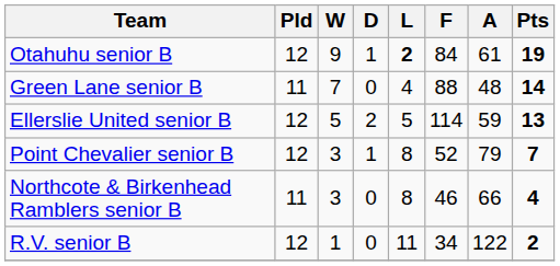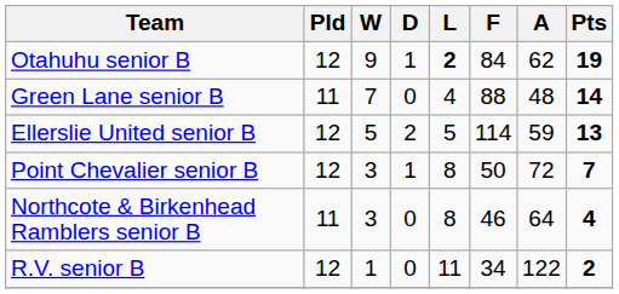 <table class="wikitable" style="text-align:center;">
 <tr>
 <th width=200>Team</th>
 <th width=20 abbr="Played">Pld</th>
 <th width=20 abbr="Won">W</th>
 <th width=20 abbr="Drawn">D</th>
 <th width=20 abbr="Lost">L</th>
 <th width=20 abbr="For">F</th>
 <th width=20 abbr="Against">A</th>
 <th width=20 abbr="Points">Pts</th>
 </tr>
 <tr>
 <td style="text-align:left;"><a href='#'>Otahuhu senior B</a></td>
 <td>12</td>
 <td>9</td>
 <td>1</td>
 <td><strong>2</strong></td>
 <td>84</td>
-<td>61</td>
+<td>62</td>
 <td><strong>19</strong></td>
 </tr>
 <tr>
 <td style="text-align:left;"><a href='#'>Green Lane senior B</a></td>
 <td>11</td>
 <td>7</td>
 <td>0</td>
 <td>4</td>
 <td>88</td>
 <td>48</td>
 <td><strong>14</strong></td>
 </tr>
 <tr>
 <td style="text-align:left;"><a href='#'>Ellerslie United senior B</a></td>
 <td>12</td>
 <td>5</td>
 <td>2</td>
 <td>5</td>
 <td>114</td>
 <td>59</td>
 <td><strong>13</strong></td>
 </tr>
 <tr>
 <td style="text-align:left;"><a href='#'>Point Chevalier senior B</a></td>
 <td>12</td>
 <td>3</td>
 <td>1</td>
 <td>8</td>
-<td>52</td>
-<td>79</td>
+<td>50</td>
+<td>72</td>
 <td><strong>7</strong></td>
 </tr>
 <tr>
 <td style="text-align:left;"><a href='#'>Northcote & Birkenhead Ramblers senior B</a></td>
 <td>11</td>
 <td>3</td>
 <td>0</td>
 <td>8</td>
 <td>46</td>
-<td>66</td>
+<td>64</td>
 <td><strong>4</strong></td>
 </tr>
 <tr>
 <td style="text-align:left;"><a href='#'>R.V. senior B</a></td>
 <td>12</td>
 <td>1</td>
 <td>0</td>
 <td>11</td>
 <td>34</td>
 <td>122</td>
 <td><strong>2</strong></td>
 </tr>
 <tr>
 </tr>
 </table>
